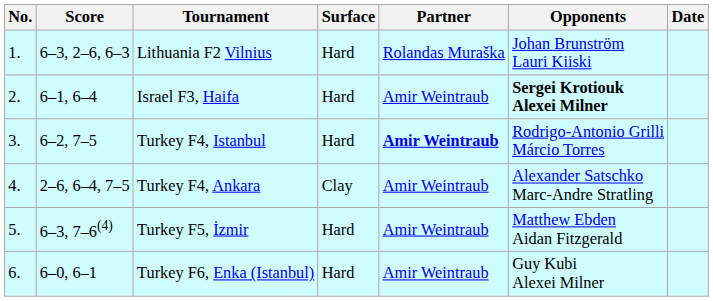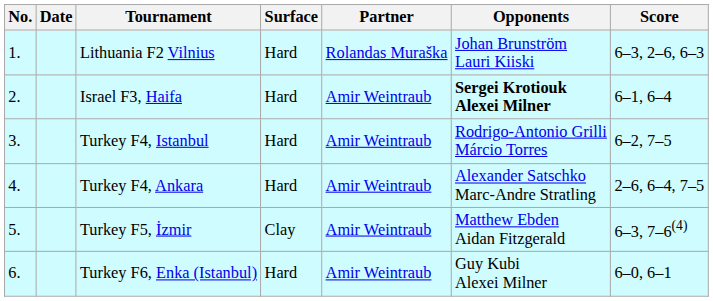 <table class="sortable wikitable">
 <tr>
 <th>No.</th>
-<th class="unsortable">Score</th>
+<th>Date</th>
 <th>Tournament</th>
 <th>Surface</th>
 <th>Partner</th>
 <th>Opponents</th>
-<th>Date</th>
+<th class="unsortable">Score</th>
 </tr>
 <tr style="background:#cffcff;">
 <td>1.</td>
-<td>6–3, 2–6, 6–3</td>
+<td></td>
 <td>Lithuania F2 <a href='#'>Vilnius</a></td>
 <td>Hard</td>
 <td> <a href='#'>Rolandas Muraška</a></td>
 <td> <a href='#'>Johan Brunström</a><br> <a href='#'>Lauri Kiiski</a></td>
-<td></td>
+<td>6–3, 2–6, 6–3</td>
 </tr>
 <tr style="background:#cffcff;">
 <td>2.</td>
-<td>6–1, 6–4</td>
+<td></td>
 <td>Israel F3, <a href='#'>Haifa</a></td>
 <td>Hard</td>
 <td> <a href='#'>Amir Weintraub</a></td>
 <td><strong> Sergei Krotiouk<br> Alexei Milner</strong></td>
-<td></td>
+<td>6–1, 6–4</td>
 </tr>
 <tr style="background:#cffcff;">
 <td>3.</td>
-<td>6–2, 7–5</td>
+<td></td>
 <td>Turkey F4, <a href='#'>Istanbul</a></td>
 <td>Hard</td>
-<td><strong> <a href='#'>Amir Weintraub</a></strong></td>
+<td> <a href='#'>Amir Weintraub</a></td>
 <td> <a href='#'>Rodrigo-Antonio Grilli</a><br> <a href='#'>Márcio Torres</a></td>
-<td></td>
+<td>6–2, 7–5</td>
 </tr>
 <tr style="background:#cffcff;">
 <td>4.</td>
-<td>2–6, 6–4, 7–5</td>
+<td></td>
 <td>Turkey F4, <a href='#'>Ankara</a></td>
-<td>Clay</td>
+<td>Hard</td>
 <td> <a href='#'>Amir Weintraub</a></td>
 <td> <a href='#'>Alexander Satschko</a><br> Marc-Andre Stratling</td>
-<td></td>
+<td>2–6, 6–4, 7–5</td>
 </tr>
 <tr style="background:#cffcff;">
 <td>5.</td>
-<td>6–3, 7–6<sup>(4)</sup></td>
+<td></td>
 <td>Turkey F5, <a href='#'>İzmir</a></td>
-<td>Hard</td>
+<td>Clay</td>
 <td> <a href='#'>Amir Weintraub</a></td>
 <td> <a href='#'>Matthew Ebden</a><br> Aidan Fitzgerald</td>
-<td></td>
+<td>6–3, 7–6<sup>(4)</sup></td>
 </tr>
 <tr style="background:#cffcff;">
 <td>6.</td>
-<td>6–0, 6–1</td>
+<td></td>
 <td>Turkey F6, <a href='#'>Enka (Istanbul)</a></td>
 <td>Hard</td>
 <td> <a href='#'>Amir Weintraub</a></td>
 <td> Guy Kubi<br> Alexei Milner</td>
-<td></td>
+<td>6–0, 6–1</td>
 </tr>
 </table>
